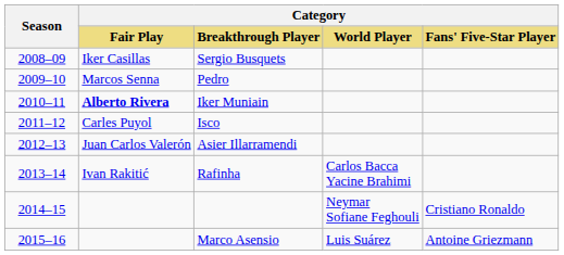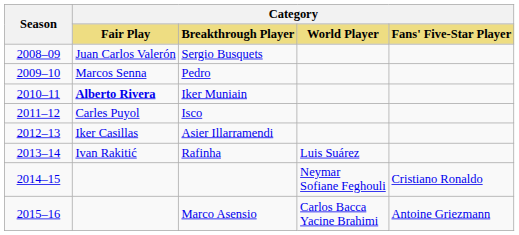 <table class="wikitable">
 <tr>
 <th width="80" rowspan="2">Season</th>
 <th colspan="4">Category</th>
 </tr>
 <tr>
 <th style="background-color: #eedd82">Fair Play</th>
 <th style="background-color: #eedd82">Breakthrough Player</th>
 <th style="background-color: #eedd82">World Player</th>
 <th style="background-color: #eedd82">Fans' Five-Star Player</th>
 </tr>
 <tr>
 <td align=center><a href='#'>2008–09</a></td>
-<td> <a href='#'>Iker Casillas</a> </td>
+<td> <a href='#'>Juan Carlos Valerón</a> </td>
 <td> <a href='#'>Sergio Busquets</a> </td>
 <td></td>
 <td></td>
 </tr>
 <tr>
 <td align=center><a href='#'>2009–10</a></td>
 <td> <a href='#'>Marcos Senna</a> </td>
 <td> <a href='#'>Pedro</a> </td>
 <td></td>
 <td></td>
 </tr>
 <tr>
 <td align=center><a href='#'>2010–11</a></td>
 <td><strong> <a href='#'>Alberto Rivera</a> </strong></td>
 <td> <a href='#'>Iker Muniain</a> </td>
 <td></td>
 <td></td>
 </tr>
 <tr>
 <td align=center><a href='#'>2011–12</a></td>
 <td> <a href='#'>Carles Puyol</a> </td>
 <td> <a href='#'>Isco</a> </td>
 <td></td>
 <td></td>
 </tr>
 <tr>
 <td align=center><a href='#'>2012–13</a></td>
-<td> <a href='#'>Juan Carlos Valerón</a> </td>
+<td> <a href='#'>Iker Casillas</a> </td>
 <td> <a href='#'>Asier Illarramendi</a> </td>
 <td></td>
 <td></td>
 </tr>
 <tr>
 <td align=center><a href='#'>2013–14</a></td>
 <td> <a href='#'>Ivan Rakitić</a> </td>
 <td> <a href='#'>Rafinha</a> </td>
-<td> <a href='#'>Carlos Bacca</a>  <br>  <a href='#'>Yacine Brahimi</a> </td>
+<td> <a href='#'>Luis Suárez</a> </td>
 <td></td>
 </tr>
 <tr>
 <td align=center><a href='#'>2014–15</a></td>
 <td></td>
 <td></td>
 <td> <a href='#'>Neymar</a>  <br>  <a href='#'>Sofiane Feghouli</a> </td>
 <td> <a href='#'>Cristiano Ronaldo</a> </td>
 </tr>
 <tr>
 <td align=center><a href='#'>2015–16</a></td>
 <td></td>
 <td> <a href='#'>Marco Asensio</a> </td>
-<td> <a href='#'>Luis Suárez</a> </td>
+<td> <a href='#'>Carlos Bacca</a>  <br>  <a href='#'>Yacine Brahimi</a> </td>
 <td> <a href='#'>Antoine Griezmann</a> </td>
 </tr>
 </table>
